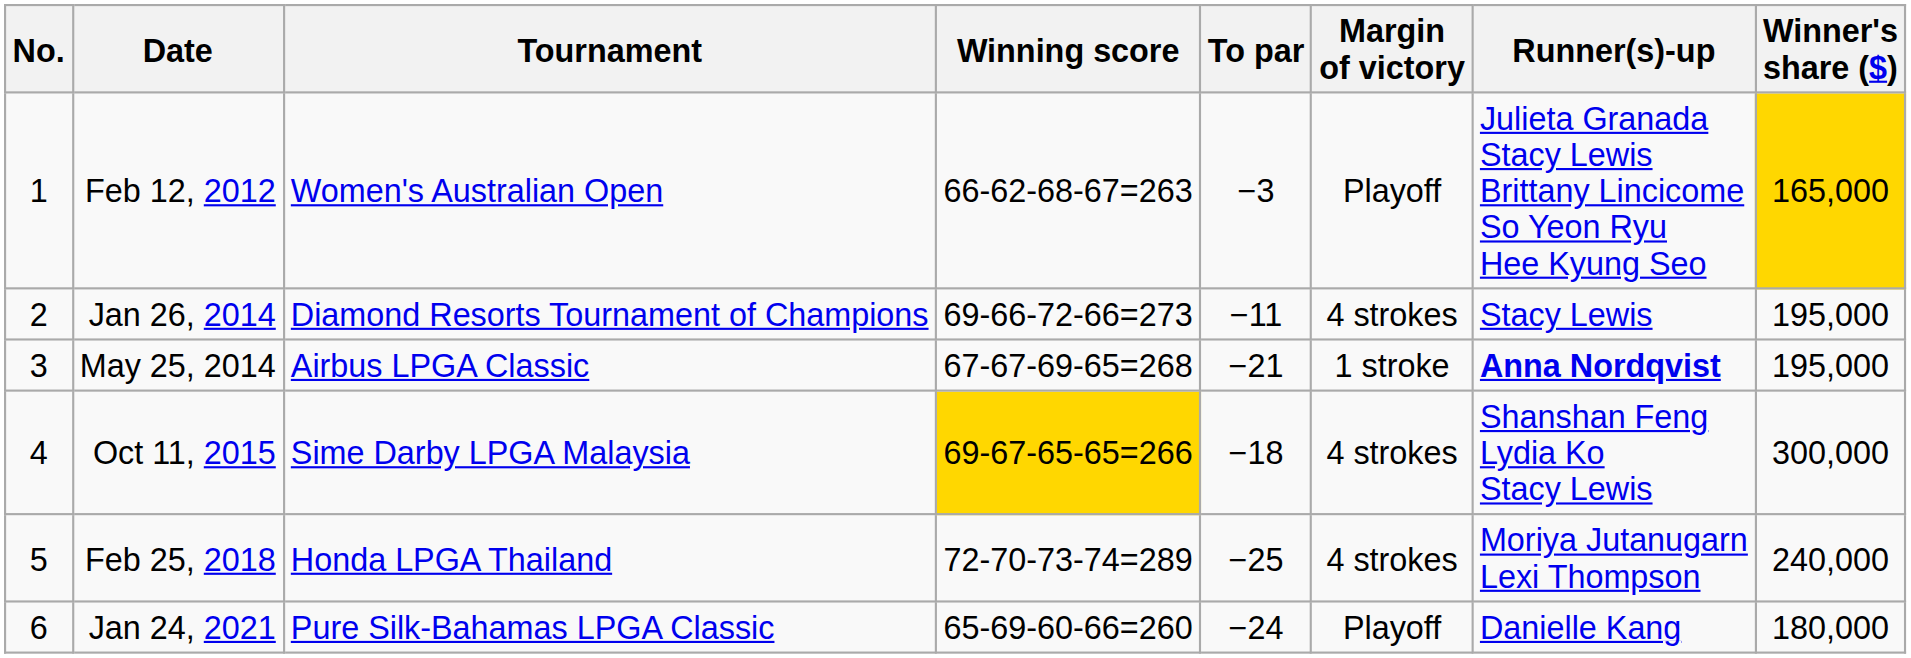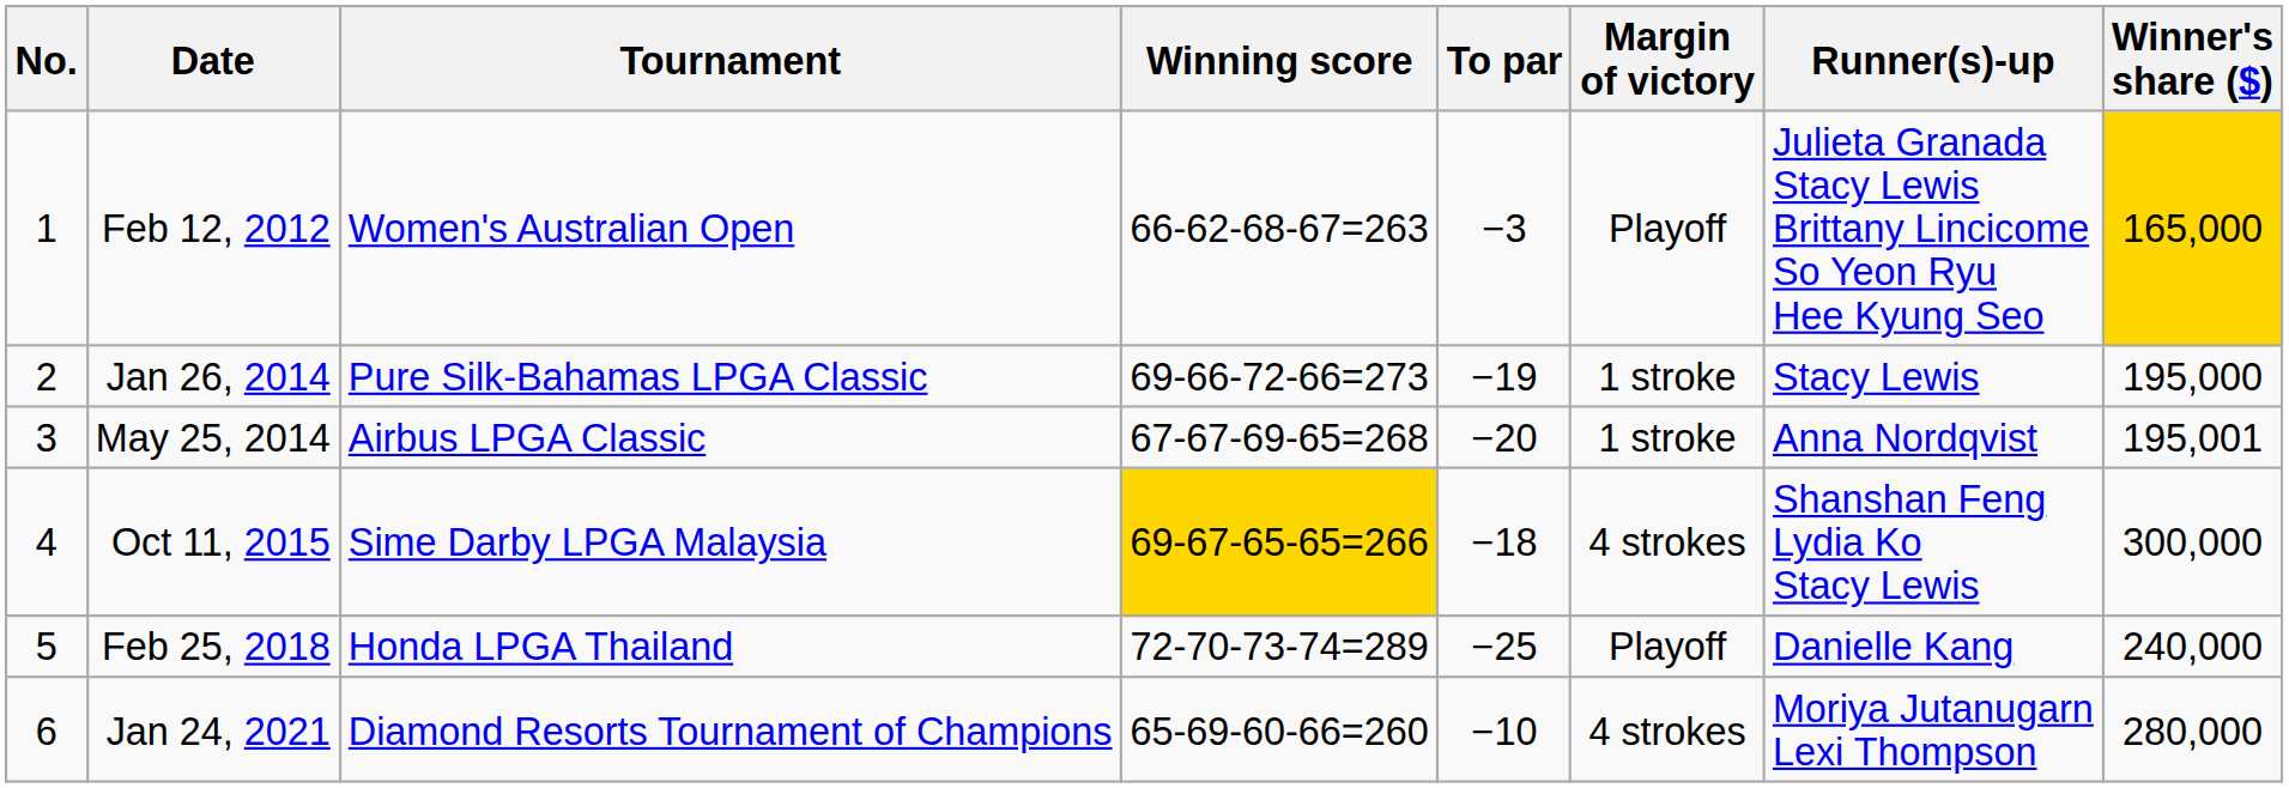 <table class="wikitable" style="font-size:95%;">
 <tr>
 <th>No.</th>
 <th>Date</th>
 <th>Tournament</th>
 <th>Winning score</th>
 <th>To par</th>
 <th>Margin<br>of victory</th>
 <th>Runner(s)-up</th>
 <th>Winner's<br>share (<a href='#'>$</a>)</th>
 </tr>
 <tr>
 <td align=center>1</td>
 <td align=right>Feb 12, <a href='#'>2012</a></td>
 <td><a href='#'>Women's Australian Open</a></td>
 <td align=right>66-62-68-67=263</td>
 <td align=center>−3</td>
 <td align=center>Playoff</td>
 <td> <a href='#'>Julieta Granada</a><br> <a href='#'>Stacy Lewis</a><br> <a href='#'>Brittany Lincicome</a><br> <a href='#'>So Yeon Ryu</a><br> <a href='#'>Hee Kyung Seo</a></td>
 <td align=center style="background: gold;">165,000</td>
 </tr>
 <tr>
 <td align=center>2</td>
 <td align=right>Jan 26, <a href='#'>2014</a></td>
-<td><a href='#'>Diamond Resorts Tournament of Champions</a></td>
+<td><a href='#'>Pure Silk-Bahamas LPGA Classic</a></td>
 <td align=right>69-66-72-66=273</td>
-<td align=center>−11</td>
-<td align=center>4 strokes</td>
+<td align=center>−19</td>
+<td align=center>1 stroke</td>
 <td> <a href='#'>Stacy Lewis</a></td>
 <td align=center>195,000</td>
 </tr>
 <tr>
 <td align=center>3</td>
 <td align=right>May 25, 2014</td>
 <td><a href='#'>Airbus LPGA Classic</a></td>
 <td align=right>67-67-69-65=268</td>
-<td align=center>−21</td>
+<td align=center>−20</td>
 <td align=center>1 stroke</td>
-<td><strong> <a href='#'>Anna Nordqvist</a></strong></td>
-<td align=center>195,000</td>
+<td> <a href='#'>Anna Nordqvist</a></td>
+<td align=center>195,001</td>
 </tr>
 <tr>
 <td align=center>4</td>
 <td align=right>Oct 11, <a href='#'>2015</a></td>
 <td><a href='#'>Sime Darby LPGA Malaysia</a></td>
 <td align=right style="background: gold;">69-67-65-65=266</td>
 <td align=center>−18</td>
 <td align=center>4 strokes</td>
 <td> <a href='#'>Shanshan Feng</a><br> <a href='#'>Lydia Ko</a><br> <a href='#'>Stacy Lewis</a></td>
 <td align=center>300,000</td>
 </tr>
 <tr>
 <td align=center>5</td>
 <td align=right>Feb 25, <a href='#'>2018</a></td>
 <td><a href='#'>Honda LPGA Thailand</a></td>
 <td align=right>72-70-73-74=289</td>
 <td align=center>−25</td>
-<td align=center>4 strokes</td>
-<td> <a href='#'>Moriya Jutanugarn</a><br> <a href='#'>Lexi Thompson</a></td>
+<td align=center>Playoff</td>
+<td> <a href='#'>Danielle Kang</a></td>
 <td align=center>240,000</td>
 </tr>
 <tr>
 <td align=center>6</td>
 <td align=right>Jan 24, <a href='#'>2021</a></td>
-<td><a href='#'>Pure Silk-Bahamas LPGA Classic</a></td>
+<td><a href='#'>Diamond Resorts Tournament of Champions</a></td>
 <td>65-69-60-66=260</td>
-<td align=center>−24</td>
-<td align=center>Playoff</td>
-<td> <a href='#'>Danielle Kang</a></td>
-<td align=center>180,000</td>
+<td align=center>−10</td>
+<td align=center>4 strokes</td>
+<td> <a href='#'>Moriya Jutanugarn</a><br> <a href='#'>Lexi Thompson</a></td>
+<td align=center>280,000</td>
 </tr>
 </table>
